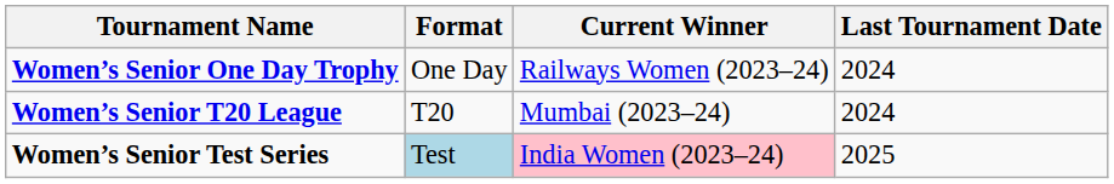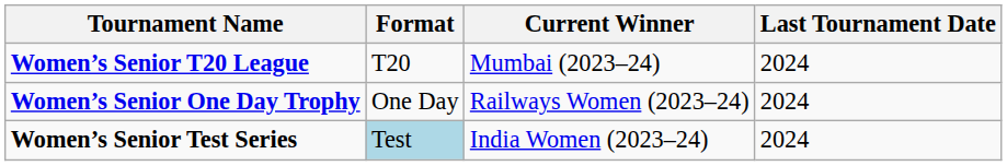 <table class="wikitable sortable">
 <tr>
 <th>Tournament Name</th>
 <th>Format</th>
 <th>Current Winner</th>
 <th>Last Tournament Date</th>
 </tr>
 <tr>
+<td><strong><a href='#'>Women’s Senior T20 League</a></strong></td>
+<td>T20</td>
+<td><a href='#'>Mumbai</a> (2023–24)</td>
+<td>2024</td>
+</tr>
+<tr>
 <td><strong><a href='#'>Women’s Senior One Day Trophy</a></strong></td>
 <td>One Day</td>
 <td><a href='#'>Railways Women</a> (2023–24)</td>
 <td>2024</td>
 </tr>
 <tr>
-<td><strong><a href='#'>Women’s Senior T20 League</a></strong></td>
-<td>T20</td>
-<td><a href='#'>Mumbai</a> (2023–24)</td>
+<td><strong>Women’s Senior Test Series</strong></td>
+<td style="background: lightblue;">Test</td>
+<td><a href='#'>India Women</a> (2023–24)</td>
 <td>2024</td>
 </tr>
-<tr>
-<td><strong>Women’s Senior Test Series</strong></td>
-<td style="background: lightblue;">Test</td>
-<td style="background: pink;"><a href='#'>India Women</a> (2023–24)</td>
-<td>2025</td>
-</tr>
 </table>
